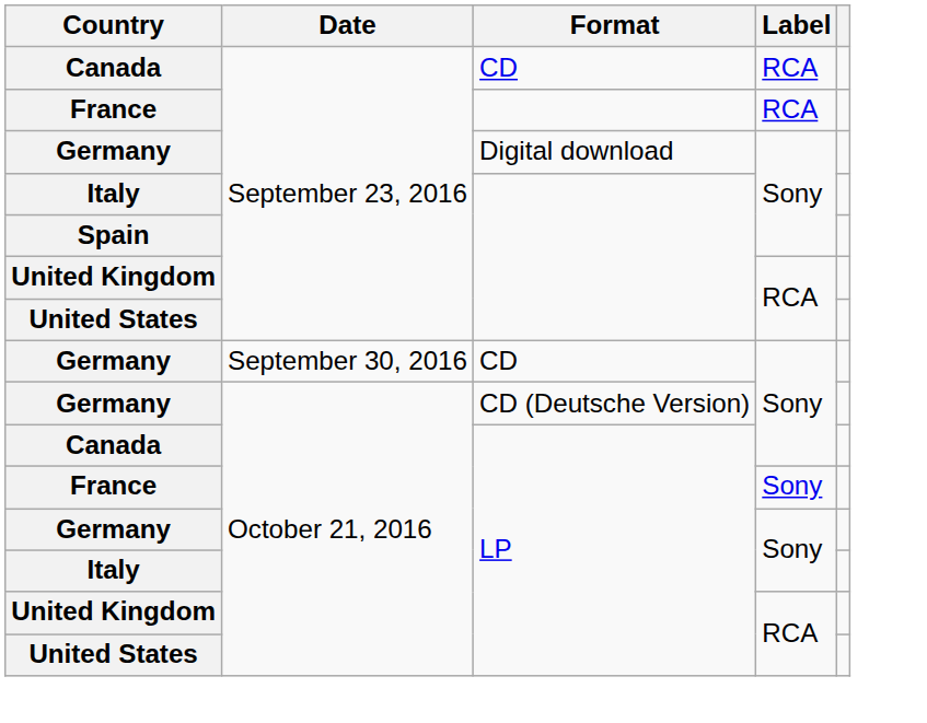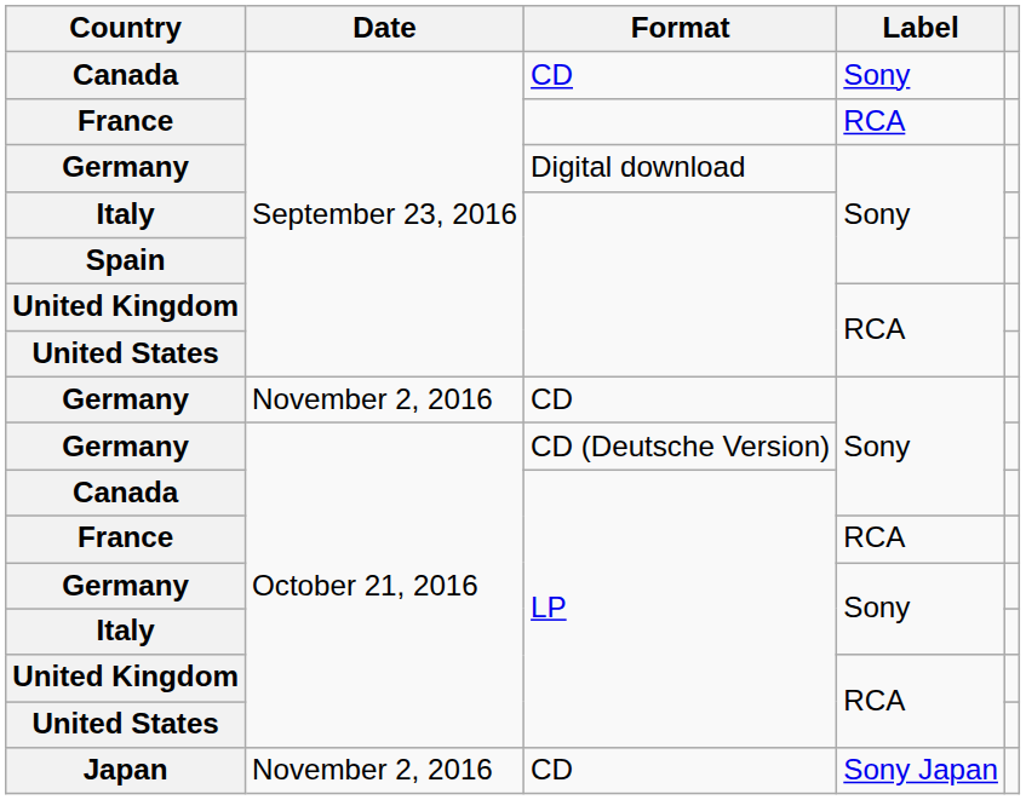 <table class="wikitable plainrowheaders">
 <tr>
 <th scope="col">Country</th>
 <th scope="col">Date</th>
 <th scope="col">Format</th>
 <th scope="col">Label</th>
 <th scope="col"></th>
 </tr>
 <tr>
 <th scope="row">Canada</th>
 <td rowspan="7">September 23, 2016</td>
 <td><a href='#'>CD</a></td>
-<td><a href='#'>RCA</a></td>
+<td><a href='#'>Sony</a></td>
 <td></td>
 </tr>
 <tr>
 <th scope="row">France</th>
 <td></td>
 <td><a href='#'>RCA</a></td>
 <td></td>
 </tr>
 <tr>
 <th scope="row">Germany</th>
 <td>Digital download</td>
 <td rowspan="3">Sony</td>
 <td></td>
 </tr>
 <tr>
 <th scope="row">Italy</th>
 <td rowspan="4"></td>
 <td></td>
 </tr>
 <tr>
 <th scope="row">Spain</th>
 <td></td>
 </tr>
 <tr>
 <th scope="row">United Kingdom</th>
 <td rowspan="2">RCA</td>
 <td></td>
 </tr>
 <tr>
 <th scope="row">United States</th>
 <td></td>
 </tr>
 <tr>
 <th scope="row">Germany</th>
-<td>September 30, 2016</td>
+<td>November 2, 2016</td>
 <td>CD</td>
 <td rowspan="3">Sony</td>
 <td></td>
 </tr>
 <tr>
 <th scope="row">Germany</th>
 <td rowspan="7">October 21, 2016</td>
 <td>CD (Deutsche Version)</td>
 <td></td>
 </tr>
 <tr>
 <th scope="row">Canada</th>
 <td rowspan="6"><a href='#'>LP</a></td>
 <td></td>
 </tr>
 <tr>
 <th scope="row">France</th>
-<td><a href='#'>Sony</a></td>
+<td>RCA</td>
 <td></td>
 </tr>
 <tr>
 <th scope="row">Germany</th>
 <td rowspan="2">Sony</td>
 <td></td>
 </tr>
 <tr>
 <th scope="row">Italy</th>
 <td></td>
 </tr>
 <tr>
 <th scope="row">United Kingdom</th>
 <td rowspan="2">RCA</td>
 <td></td>
 </tr>
 <tr>
 <th scope="row">United States</th>
 <td></td>
 </tr>
+<tr>
+<th scope="row">Japan</th>
+<td>November 2, 2016</td>
+<td>CD</td>
+<td><a href='#'>Sony Japan</a></td>
+<td></td>
+</tr>
 </table>
